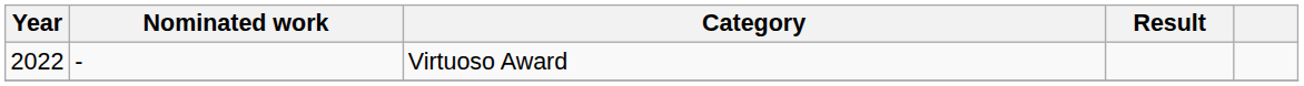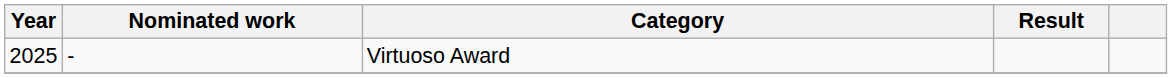 <table class="wikitable">
 <tr>
 <th width="4%">Year</th>
 <th width="26%">Nominated work</th>
 <th width="55%">Category</th>
 <th width="10%">Result</th>
 <th width="5%"></th>
 </tr>
 <tr>
-<td>2022</td>
+<td>2025</td>
 <td>-</td>
 <td>Virtuoso Award</td>
 <td></td>
 <td></td>
 </tr>
 <tr>
 </tr>
 </table>
